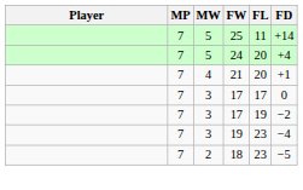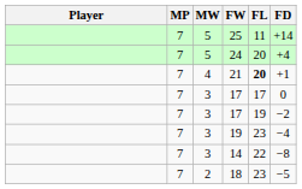 <table class="wikitable" style="text-align: center;">
 <tr>
 <th width=200>Player</th>
 <th width=20>MP</th>
 <th width=20>MW</th>
 <th width=20>FW</th>
 <th width=20>FL</th>
 <th width=20>FD</th>
 </tr>
 <tr style="background:#ccffcc;">
 <td style="text-align:left;"><strong></strong></td>
 <td>7</td>
 <td>5</td>
 <td>25</td>
 <td>11</td>
 <td>+14</td>
 </tr>
 <tr style="background:#ccffcc;">
 <td style="text-align:left;"><strong></strong></td>
 <td>7</td>
 <td>5</td>
 <td>24</td>
 <td>20</td>
 <td>+4</td>
 </tr>
 <tr>
 <td style="text-align:left;"></td>
 <td>7</td>
 <td>4</td>
 <td>21</td>
-<td>20</td>
+<td><strong>20</strong></td>
 <td>+1</td>
 </tr>
 <tr>
 <td style="text-align:left;"></td>
 <td>7</td>
 <td>3</td>
 <td>17</td>
 <td>17</td>
 <td>0</td>
 </tr>
 <tr>
 <td style="text-align:left;"></td>
 <td>7</td>
 <td>3</td>
 <td>17</td>
 <td>19</td>
 <td>−2</td>
 </tr>
 <tr>
 <td style="text-align:left;"></td>
 <td>7</td>
 <td>3</td>
 <td>19</td>
 <td>23</td>
 <td>−4</td>
 </tr>
 <tr>
 <td style="text-align:left;"></td>
 <td>7</td>
+<td>3</td>
+<td>14</td>
+<td>22</td>
+<td>−8</td>
+</tr>
+<tr>
+<td style="text-align:left;"></td>
+<td>7</td>
 <td>2</td>
 <td>18</td>
 <td>23</td>
 <td>−5</td>
 </tr>
 </table>
